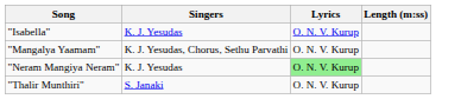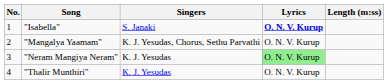 <table class="wikitable" style="font-size:95%;">
 <tr>
+<th>No.</th>
 <th>Song</th>
 <th>Singers</th>
 <th>Lyrics</th>
 <th>Length (m:ss)</th>
 </tr>
 <tr>
+<td>1</td>
 <td>"Isabella"</td>
-<td><a href='#'>K. J. Yesudas</a></td>
-<td><a href='#'>O. N. V. Kurup</a></td>
+<td><a href='#'>S. Janaki</a></td>
+<td><strong><a href='#'>O. N. V. Kurup</a></strong></td>
 <td></td>
 </tr>
 <tr>
+<td>2</td>
 <td>"Mangalya Yaamam"</td>
 <td>K. J. Yesudas, Chorus, Sethu Parvathi</td>
 <td>O. N. V. Kurup</td>
 <td></td>
 </tr>
 <tr>
+<td>3</td>
 <td>"Neram Mangiya Neram"</td>
 <td>K. J. Yesudas</td>
 <td style="background: lightgreen;">O. N. V. Kurup</td>
 <td></td>
 </tr>
 <tr>
+<td>4</td>
 <td>"Thalir Munthiri"</td>
-<td><a href='#'>S. Janaki</a></td>
+<td><a href='#'>K. J. Yesudas</a></td>
 <td>O. N. V. Kurup</td>
 <td></td>
 </tr>
 </table>
